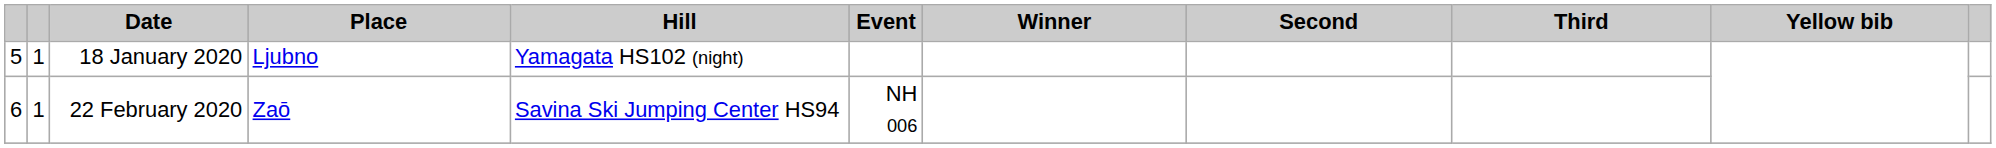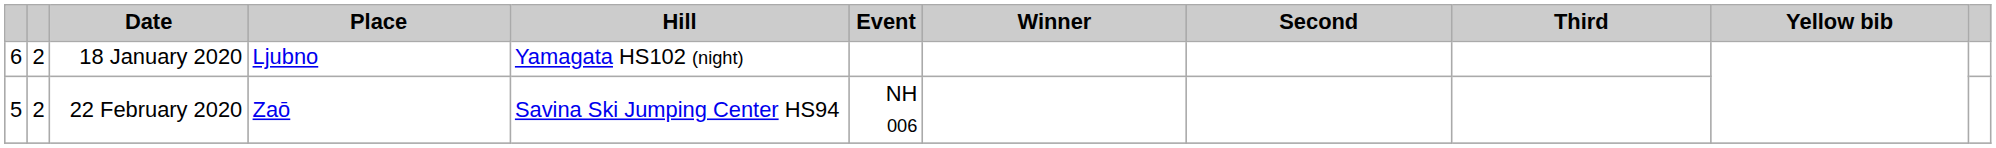 <table class="wikitable plainrowheaders" style="background:#fff; font-size:86%; line-height:16px; border:grey solid 1px; border-collapse:collapse;">
 <tr>
 <th scope="col" style="background:#ccc; width=20 px;"></th>
 <th scope="col" style="background:#ccc; width=30 px;"></th>
 <th scope="col" style="background:#ccc; width:132px;">Date</th>
 <th scope="col" style="background:#ccc; width:185px;">Place</th>
 <th scope="col" style="background:#ccc; width:240px;">Hill</th>
 <th scope="col" style="background:#ccc; width:40px;">Event</th>
 <th scope="col" style="background:#ccc; width:185px;">Winner</th>
 <th scope="col" style="background:#ccc; width:185px;">Second</th>
 <th scope="col" style="background:#ccc; width:185px;">Third</th>
 <th scope="col" style="background:#ccc; width:180px;">Yellow bib</th>
 <th scope="col" style="background:#ccc; width:10px;"></th>
 </tr>
 <tr>
-<td align=center>5</td>
-<td align=center>1</td>
+<td align=center>6</td>
+<td align=center>2</td>
 <td align=right>18 January 2020</td>
 <td> <a href='#'>Ljubno</a></td>
 <td><a href='#'>Yamagata</a> HS102 <small>(night)</small></td>
 <td align=right></td>
 <td></td>
 <td></td>
 <td></td>
 <td rowspan=2></td>
 <td></td>
 </tr>
 <tr>
-<td align=center>6</td>
-<td align=center>1</td>
+<td align=center>5</td>
+<td align=center>2</td>
 <td align=right>22 February 2020</td>
 <td> <a href='#'>Zaō</a></td>
 <td><a href='#'>Savina Ski Jumping Center</a> HS94</td>
 <td align=right>NH <sub>006</sub></td>
 <td></td>
 <td></td>
 <td></td>
 <td></td>
 </tr>
 </table>
